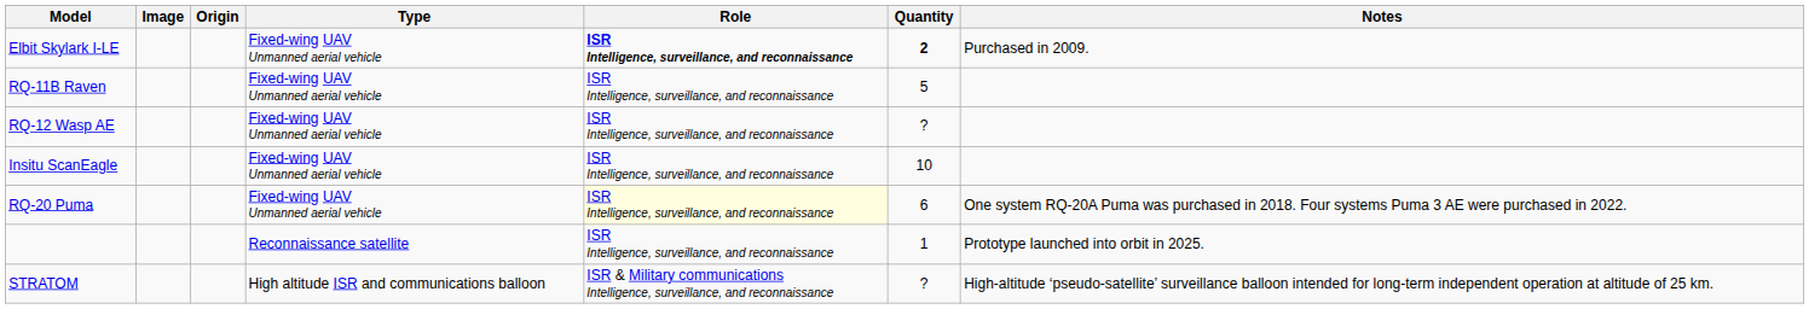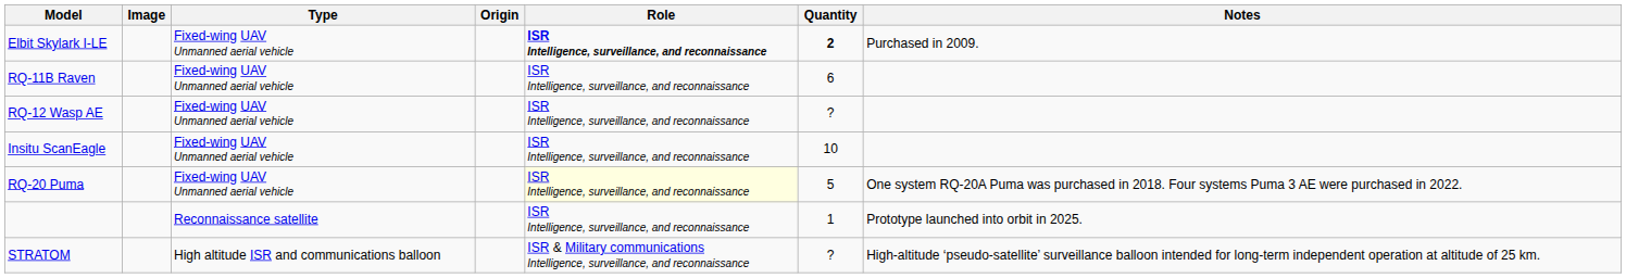 <table class="wikitable" style="width:100%;">
 <tr>
 <th>Model</th>
 <th>Image</th>
+<th>Type</th>
 <th>Origin</th>
-<th>Type</th>
 <th>Role</th>
 <th>Quantity</th>
 <th>Notes</th>
 </tr>
 <tr>
 <td><a href='#'>Elbit Skylark I-LE</a></td>
 <td></td>
+<td><a href='#'>Fixed-wing</a> <a href='#'>UAV</a><br><em><small>Unmanned aerial vehicle</small></em></td>
 <td></td>
-<td><a href='#'>Fixed-wing</a> <a href='#'>UAV</a><br><em><small>Unmanned aerial vehicle</small></em></td>
 <td><strong><a href='#'>ISR</a><br><small><em>Intelligence, surveillance, and reconnaissance</em></small></strong></td>
 <td style="text-align: center;"><strong>2</strong></td>
 <td>Purchased in 2009.</td>
 </tr>
 <tr>
 <td><a href='#'>RQ-11B Raven</a></td>
 <td></td>
+<td><a href='#'>Fixed-wing</a> <a href='#'>UAV</a><br><em><small>Unmanned aerial vehicle</small></em></td>
 <td></td>
-<td><a href='#'>Fixed-wing</a> <a href='#'>UAV</a><br><em><small>Unmanned aerial vehicle</small></em></td>
 <td><a href='#'>ISR</a><br><small><em>Intelligence, surveillance, and reconnaissance</em></small></td>
-<td style="text-align: center;">5</td>
+<td style="text-align: center;">6</td>
 <td></td>
 </tr>
 <tr>
 <td><a href='#'>RQ-12 Wasp AE</a></td>
 <td></td>
+<td><a href='#'>Fixed-wing</a> <a href='#'>UAV</a><br><em><small>Unmanned aerial vehicle</small></em></td>
 <td></td>
-<td><a href='#'>Fixed-wing</a> <a href='#'>UAV</a><br><em><small>Unmanned aerial vehicle</small></em></td>
 <td><a href='#'>ISR</a><br><small><em>Intelligence, surveillance, and reconnaissance</em></small></td>
 <td style="text-align: center;">?</td>
 <td></td>
 </tr>
 <tr>
 <td><a href='#'>Insitu ScanEagle</a></td>
 <td></td>
+<td><a href='#'>Fixed-wing</a> <a href='#'>UAV</a><br><em><small>Unmanned aerial vehicle</small></em></td>
 <td></td>
-<td><a href='#'>Fixed-wing</a> <a href='#'>UAV</a><br><em><small>Unmanned aerial vehicle</small></em></td>
 <td><a href='#'>ISR</a><br><small><em>Intelligence, surveillance, and reconnaissance</em></small></td>
 <td style="text-align: center;">10</td>
 <td></td>
 </tr>
 <tr>
 <td><a href='#'>RQ-20 Puma</a></td>
 <td style="text-align: center;"></td>
+<td><a href='#'>Fixed-wing</a> <a href='#'>UAV</a><br><em><small>Unmanned aerial vehicle</small></em></td>
 <td></td>
-<td><a href='#'>Fixed-wing</a> <a href='#'>UAV</a><br><em><small>Unmanned aerial vehicle</small></em></td>
 <td style="background: lightyellow;"><a href='#'>ISR</a><br><small><em>Intelligence, surveillance, and reconnaissance</em></small></td>
-<td style="text-align: center;">6</td>
+<td style="text-align: center;">5</td>
 <td>One system RQ-20A Puma was purchased in 2018. Four systems Puma 3 AE were purchased in 2022.</td>
 </tr>
 <tr>
 <td></td>
 <td style="text-align: center;"></td>
+<td><a href='#'>Reconnaissance satellite</a></td>
 <td></td>
-<td><a href='#'>Reconnaissance satellite</a></td>
 <td><a href='#'>ISR</a><br><small><em>Intelligence, surveillance, and reconnaissance</em></small></td>
 <td style="text-align: center;">1</td>
 <td>Prototype launched into orbit in 2025.</td>
 </tr>
 <tr>
 <td><a href='#'>STRATOM</a></td>
 <td style="text-align: center;"></td>
+<td>High altitude <a href='#'>ISR</a> and communications balloon</td>
 <td></td>
-<td>High altitude <a href='#'>ISR</a> and communications balloon</td>
 <td><a href='#'>ISR</a> & <a href='#'>Military communications</a><br><small><em>Intelligence, surveillance, and reconnaissance</em></small></td>
 <td style="text-align: center;">?</td>
 <td>High-altitude ‘pseudo-satellite’ surveillance balloon intended for long-term independent operation at altitude of 25 km.</td>
 </tr>
 </table>
